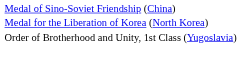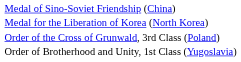 <table>
 <tr>
 <td></td>
 <td><a href='#'>Medal of Sino-Soviet Friendship</a> (<a href='#'>China</a>)</td>
 </tr>
 <tr>
 <td></td>
 <td><a href='#'>Medal for the Liberation of Korea</a> (<a href='#'>North Korea</a>)</td>
 </tr>
 <tr>
 <td></td>
+<td><a href='#'>Order of the Cross of Grunwald</a>, 3rd Class (<a href='#'>Poland</a>)</td>
+</tr>
+<tr>
+<td></td>
 <td>Order of Brotherhood and Unity, 1st Class (<a href='#'>Yugoslavia</a>)</td>
 </tr>
 <tr>
 </tr>
 </table>
